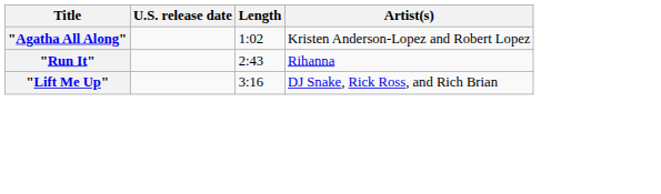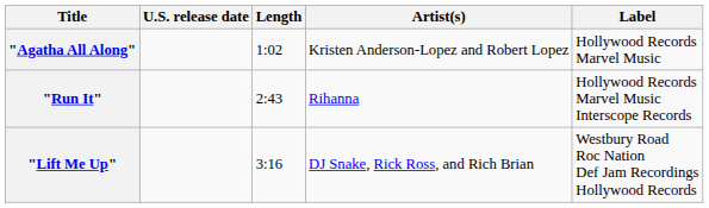 <table class="wikitable plainrowheaders col2left col3left defaultcenter">
 <tr>
 <th scope="col">Title</th>
 <th scope="col">U.S. release date</th>
 <th scope="col">Length</th>
 <th scope="col">Artist(s)</th>
+<th scope="col">Label</th>
 </tr>
 <tr>
 <th scope="row">"<a href='#'>Agatha All Along</a>"</th>
 <td></td>
 <td>1:02</td>
 <td>Kristen Anderson-Lopez and Robert Lopez</td>
+<td rowspan="1">Hollywood Records<br>Marvel Music</td>
 </tr>
 <tr>
 <th scope="row">"<a href='#'>Run It</a>"</th>
 <td></td>
 <td>2:43</td>
 <td><a href='#'>Rihanna</a></td>
+<td>Hollywood Records<br>Marvel Music<br>Interscope Records</td>
 </tr>
 <tr>
 <th scope="row">"<a href='#'>Lift Me Up</a>"</th>
 <td></td>
 <td>3:16</td>
 <td><a href='#'>DJ Snake</a>, <a href='#'>Rick Ross</a>, and Rich Brian</td>
+<td>Westbury Road<br>Roc Nation<br>Def Jam Recordings<br>Hollywood Records</td>
 </tr>
 </table>
